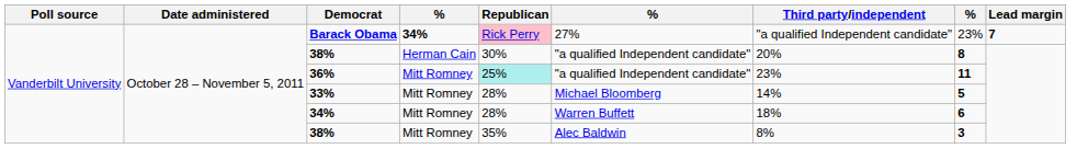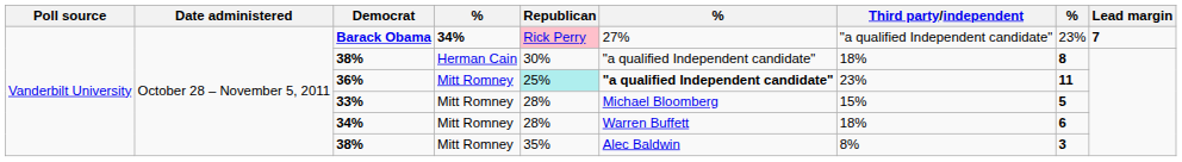 <table class="wikitable">
 <tr style="background:lightgrey;">
 <th>Poll source</th>
 <th>Date administered</th>
 <th>Democrat</th>
 <th>%</th>
 <th>Republican</th>
 <th>%</th>
 <th><a href='#'>Third party</a>/<a href='#'>independent</a></th>
 <th>%</th>
 <th>Lead margin</th>
 </tr>
 <tr>
 <td rowspan=6><a href='#'>Vanderbilt University</a><br></td>
 <td rowspan=6>October 28 – November 5, 2011</td>
 <td><strong><a href='#'>Barack Obama</a></strong></td>
 <td><strong>34%</strong></td>
 <td style="background: pink;"><a href='#'>Rick Perry</a></td>
 <td>27%</td>
 <td>"a qualified Independent candidate"</td>
 <td>23%</td>
 <td><strong>7</strong></td>
 </tr>
 <tr>
 <td><strong>38%</strong></td>
 <td><a href='#'>Herman Cain</a></td>
 <td>30%</td>
 <td>"a qualified Independent candidate"</td>
-<td>20%</td>
+<td>18%</td>
 <td><strong>8</strong></td>
 </tr>
 <tr>
 <td><strong>36%</strong></td>
 <td><a href='#'>Mitt Romney</a></td>
 <td style="background: paleturquoise;">25%</td>
-<td>"a qualified Independent candidate"</td>
+<td><strong>"a qualified Independent candidate"</strong></td>
 <td>23%</td>
 <td><strong>11</strong></td>
 </tr>
 <tr>
 <td><strong>33%</strong></td>
 <td>Mitt Romney</td>
 <td>28%</td>
 <td><a href='#'>Michael Bloomberg</a></td>
-<td>14%</td>
+<td>15%</td>
 <td><strong>5</strong></td>
 </tr>
 <tr>
 <td><strong>34%</strong></td>
 <td>Mitt Romney</td>
 <td>28%</td>
 <td><a href='#'>Warren Buffett</a></td>
 <td>18%</td>
 <td><strong>6</strong></td>
 </tr>
 <tr>
 <td><strong>38%</strong></td>
 <td>Mitt Romney</td>
 <td>35%</td>
 <td><a href='#'>Alec Baldwin</a></td>
 <td>8%</td>
 <td><strong>3</strong></td>
 </tr>
 </table>
